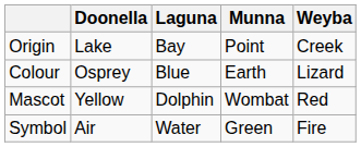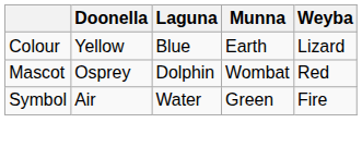 <table class="wikitable" border="1">
 <tr>
 <th></th>
 <th>Doonella</th>
 <th>Laguna</th>
 <th>Munna</th>
 <th>Weyba</th>
 </tr>
 <tr>
-<td>Origin</td>
-<td>Lake</td>
-<td>Bay</td>
-<td>Point</td>
-<td>Creek</td>
-</tr>
-<tr>
 <td>Colour</td>
-<td>Osprey</td>
+<td>Yellow</td>
 <td>Blue</td>
 <td>Earth</td>
 <td>Lizard</td>
 </tr>
 <tr>
 <td>Mascot</td>
-<td>Yellow</td>
+<td>Osprey</td>
 <td>Dolphin</td>
 <td>Wombat</td>
 <td>Red</td>
 </tr>
 <tr>
 <td>Symbol</td>
 <td>Air</td>
 <td>Water</td>
 <td>Green</td>
 <td>Fire</td>
 </tr>
 </table>
